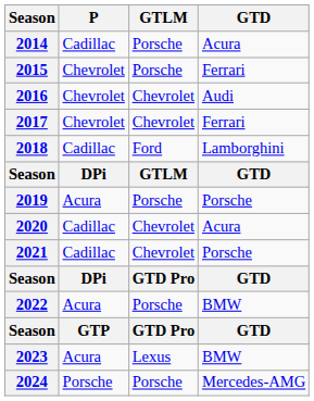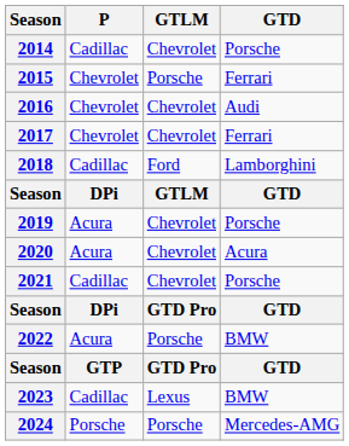 <table class="wikitable" style="font-size:90%">
 <tr>
 <th>Season</th>
 <th>P</th>
 <th>GTLM</th>
 <th>GTD</th>
 </tr>
 <tr>
 <th><a href='#'>2014</a></th>
 <td> <a href='#'>Cadillac</a></td>
+<td> <a href='#'>Chevrolet</a></td>
 <td> <a href='#'>Porsche</a></td>
-<td> <a href='#'>Acura</a></td>
 </tr>
 <tr>
 <th><a href='#'>2015</a></th>
 <td> <a href='#'>Chevrolet</a></td>
 <td> <a href='#'>Porsche</a></td>
 <td> <a href='#'>Ferrari</a></td>
 </tr>
 <tr>
 <th><a href='#'>2016</a></th>
 <td> <a href='#'>Chevrolet</a></td>
 <td> <a href='#'>Chevrolet</a></td>
 <td> <a href='#'>Audi</a></td>
 </tr>
 <tr>
 <th><a href='#'>2017</a></th>
 <td> <a href='#'>Chevrolet</a></td>
 <td> <a href='#'>Chevrolet</a></td>
 <td> <a href='#'>Ferrari</a></td>
 </tr>
 <tr>
 <th><a href='#'>2018</a></th>
 <td> <a href='#'>Cadillac</a></td>
 <td> <a href='#'>Ford</a></td>
 <td> <a href='#'>Lamborghini</a></td>
 </tr>
 <tr>
 <th>Season</th>
 <th>DPi</th>
 <th>GTLM</th>
 <th>GTD</th>
 </tr>
 <tr>
 <th><a href='#'>2019</a></th>
 <td> <a href='#'>Acura</a></td>
-<td> <a href='#'>Porsche</a></td>
+<td> <a href='#'>Chevrolet</a></td>
 <td> <a href='#'>Porsche</a></td>
 </tr>
 <tr>
 <th><a href='#'>2020</a></th>
-<td> <a href='#'>Cadillac</a></td>
+<td> <a href='#'>Acura</a></td>
 <td> <a href='#'>Chevrolet</a></td>
 <td> <a href='#'>Acura</a></td>
 </tr>
 <tr>
 <th><a href='#'>2021</a></th>
 <td> <a href='#'>Cadillac</a></td>
 <td> <a href='#'>Chevrolet</a></td>
 <td> <a href='#'>Porsche</a></td>
 </tr>
 <tr>
 <th>Season</th>
 <th>DPi</th>
 <th>GTD Pro</th>
 <th>GTD</th>
 </tr>
 <tr>
 <th><a href='#'>2022</a></th>
 <td> <a href='#'>Acura</a></td>
 <td> <a href='#'>Porsche</a></td>
 <td> <a href='#'>BMW</a></td>
 </tr>
 <tr>
 <th>Season</th>
 <th>GTP</th>
 <th>GTD Pro</th>
 <th>GTD</th>
 </tr>
 <tr>
 <th><a href='#'>2023</a></th>
-<td> <a href='#'>Acura</a></td>
+<td> <a href='#'>Cadillac</a></td>
 <td> <a href='#'>Lexus</a></td>
 <td> <a href='#'>BMW</a></td>
 </tr>
 <tr>
 <th><a href='#'>2024</a></th>
 <td> <a href='#'>Porsche</a></td>
 <td> <a href='#'>Porsche</a></td>
 <td> <a href='#'>Mercedes-AMG</a></td>
 </tr>
 </table>
